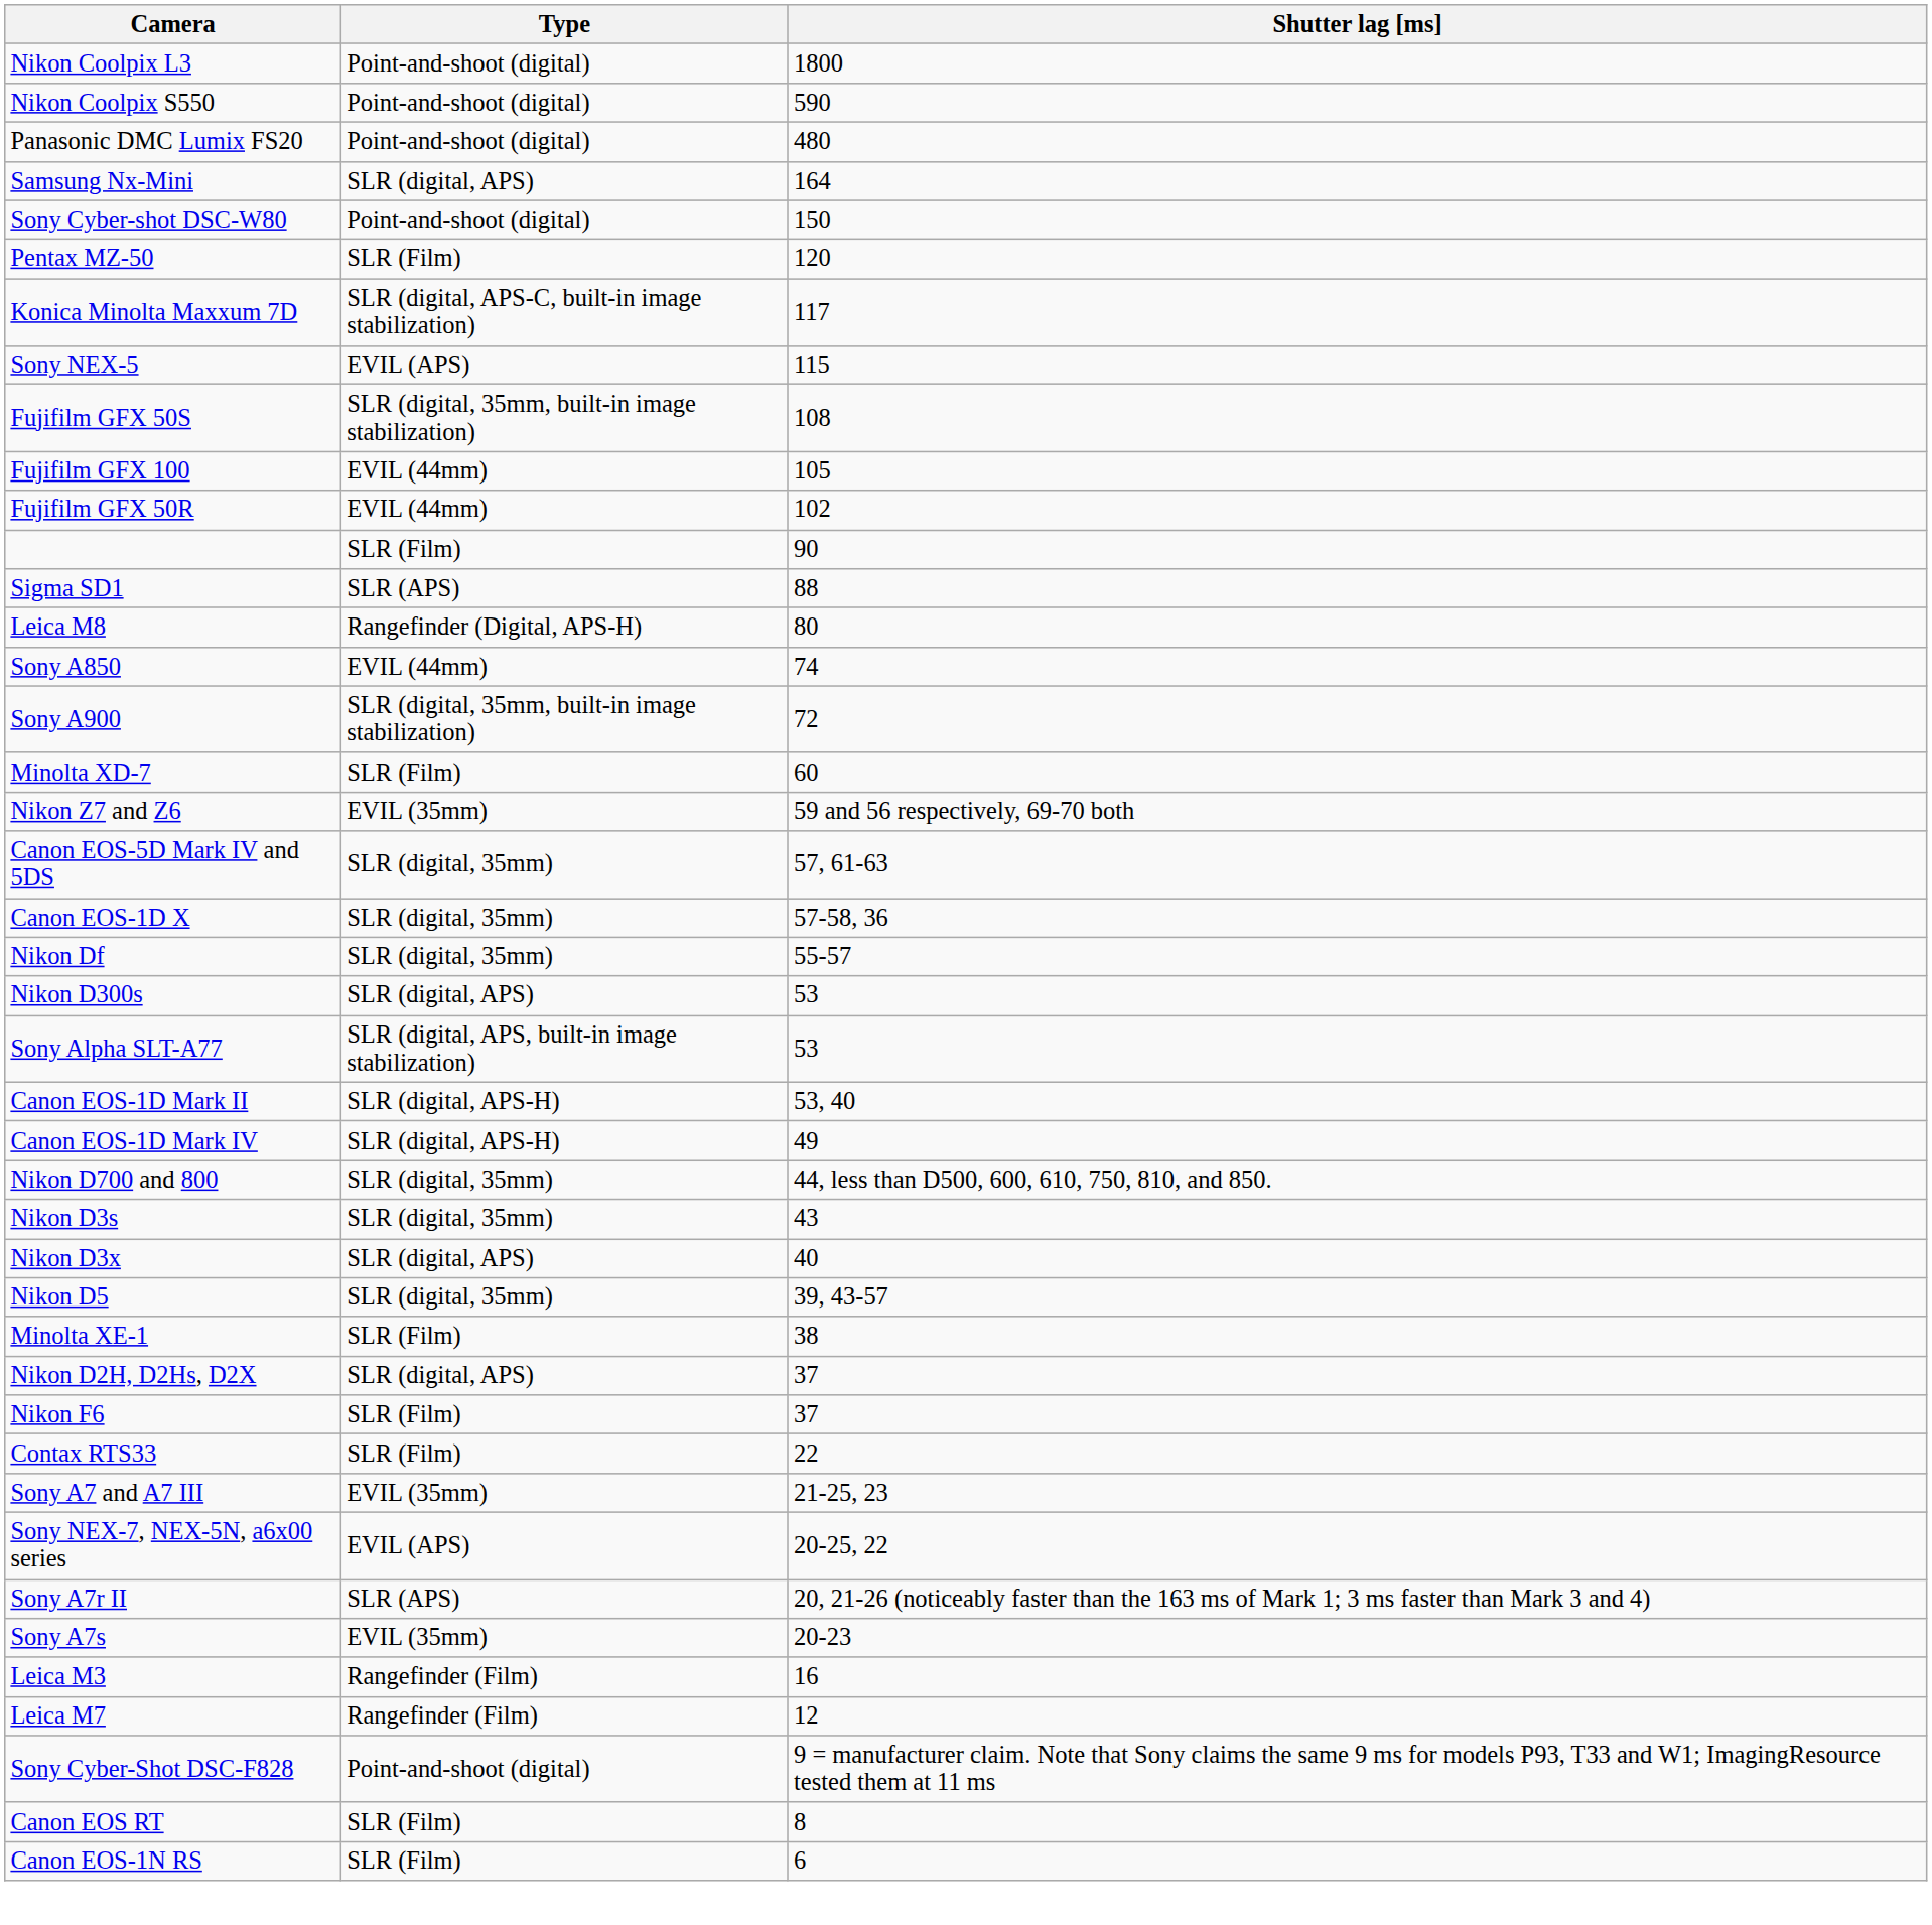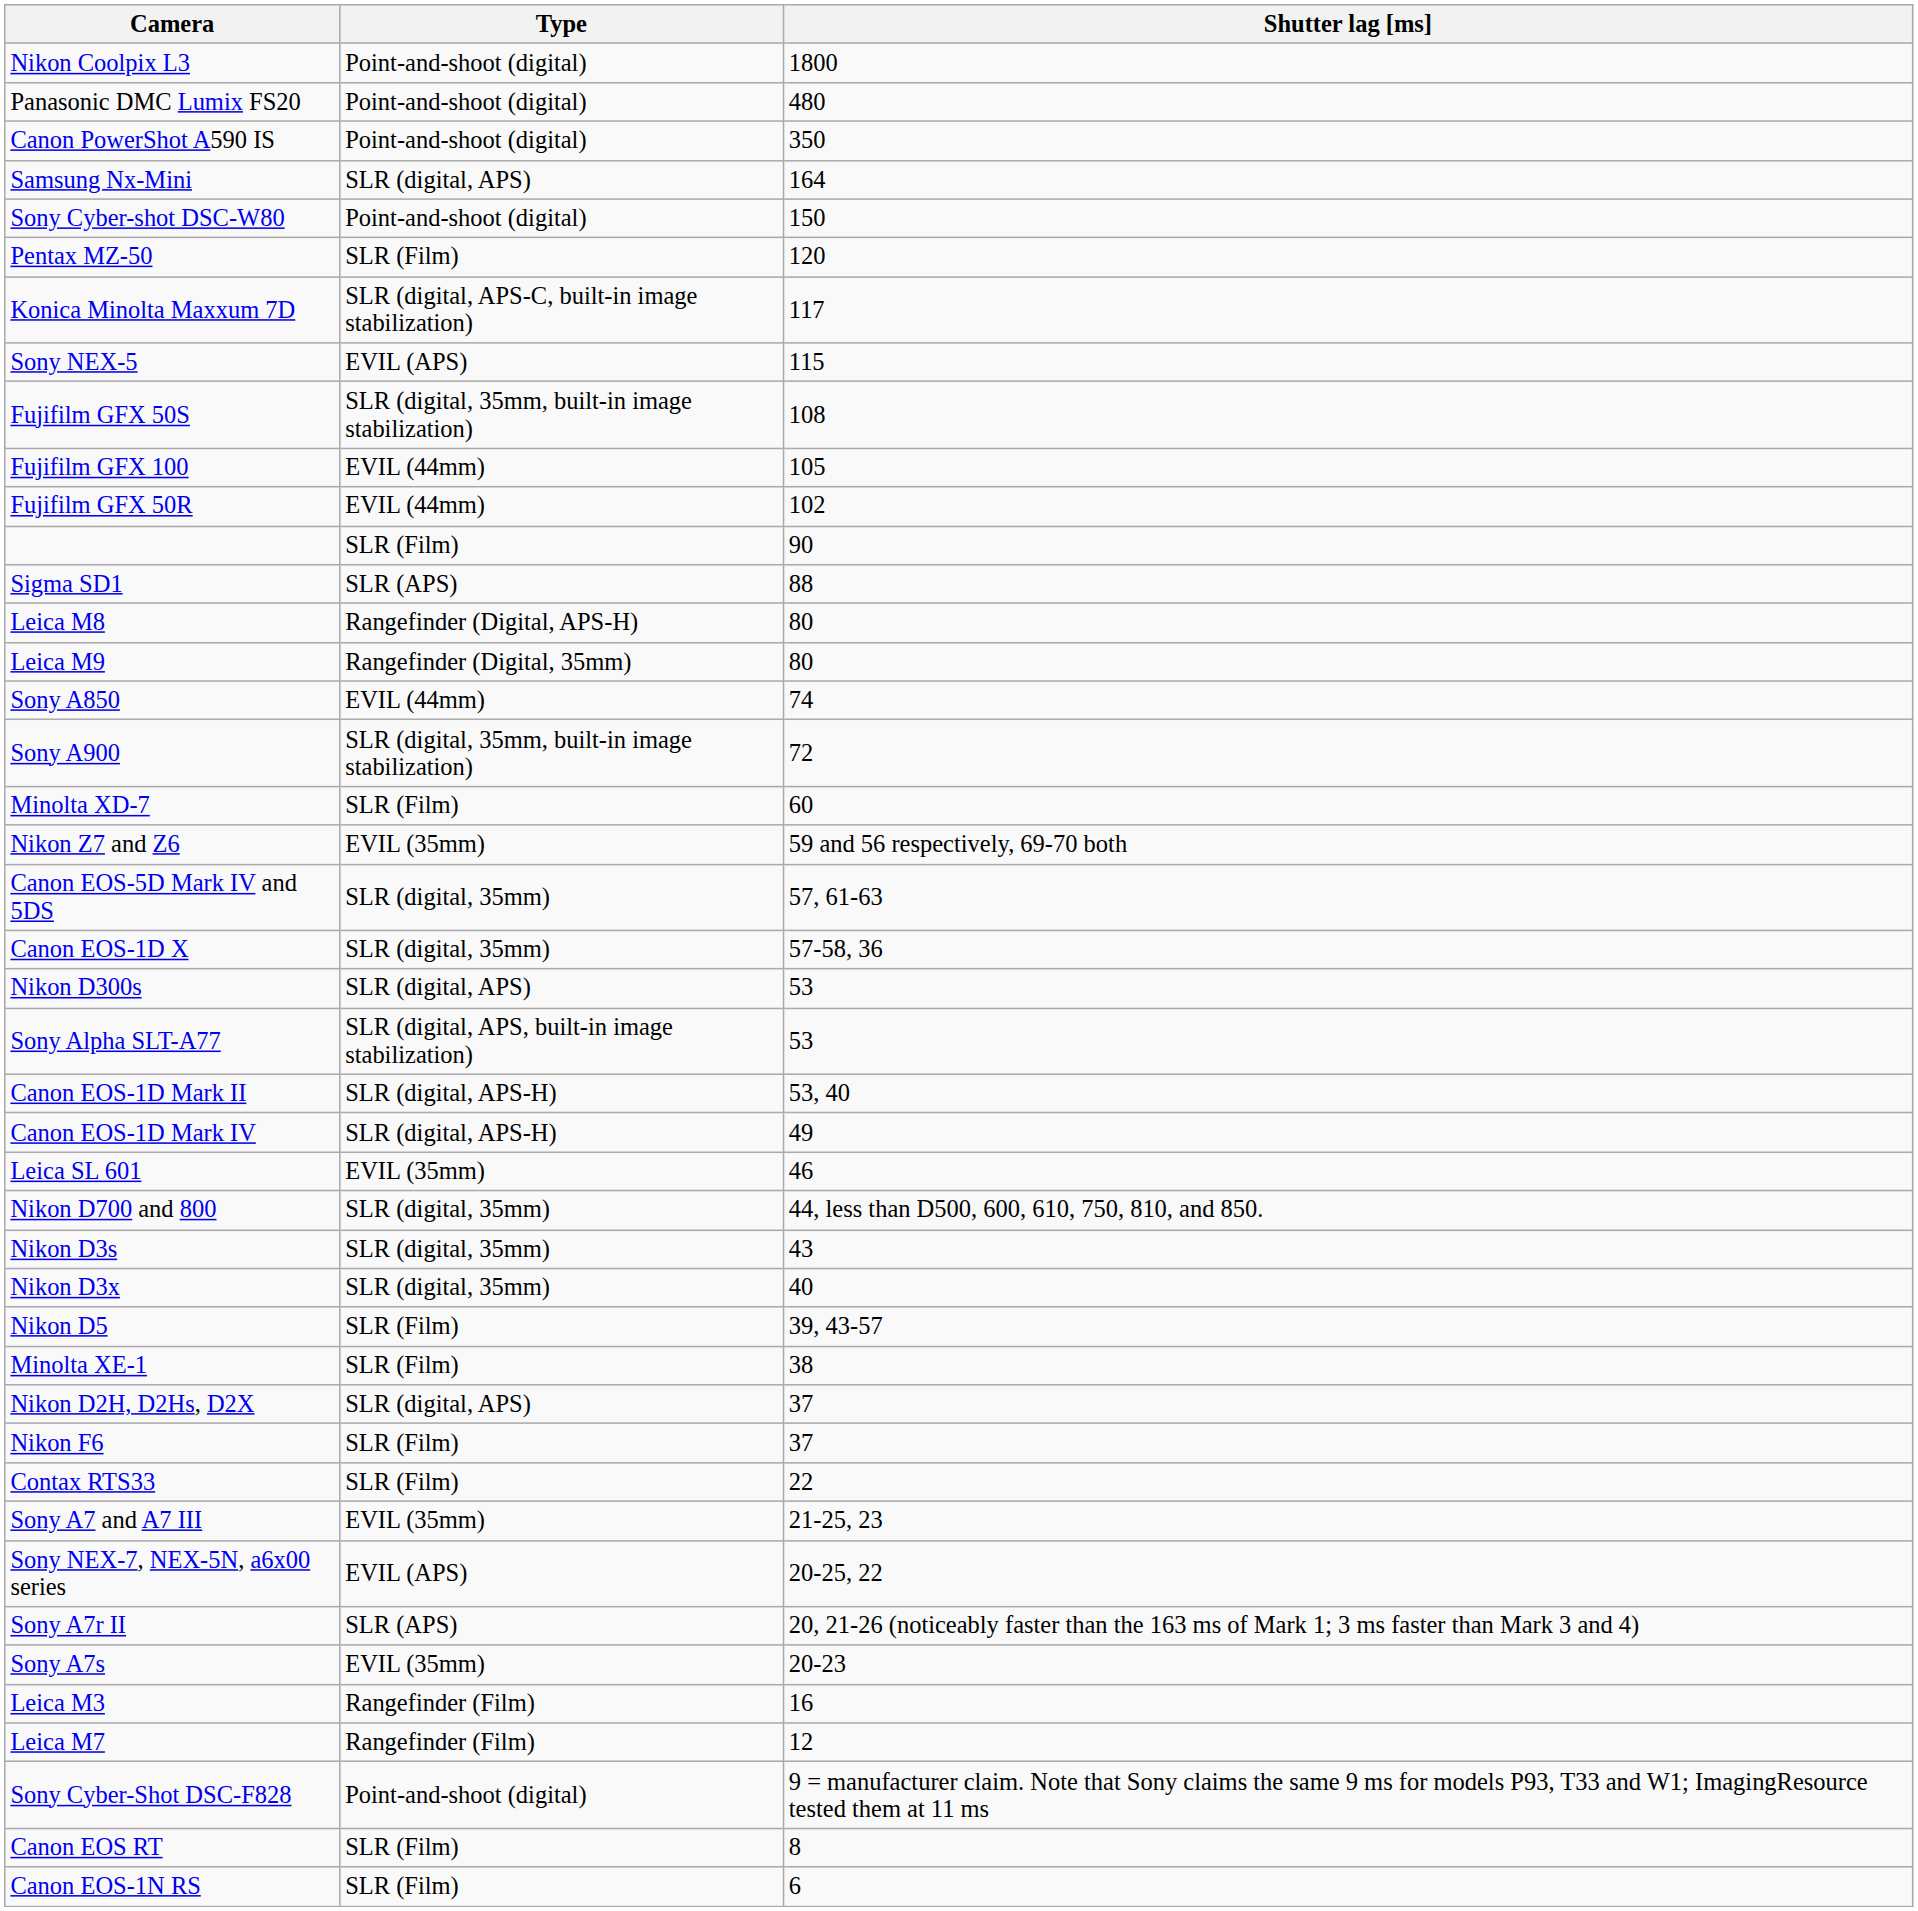 <table class="wikitable sortable" border="1">
 <tr>
 <th>Camera</th>
 <th>Type</th>
 <th>Shutter lag [ms]</th>
 </tr>
 <tr>
 <td><a href='#'>Nikon Coolpix L3</a></td>
 <td>Point-and-shoot (digital)</td>
 <td>1800</td>
 </tr>
 <tr>
-<td><a href='#'>Nikon Coolpix</a> S550</td>
-<td>Point-and-shoot (digital)</td>
-<td>590</td>
-</tr>
-<tr>
 <td>Panasonic DMC <a href='#'>Lumix</a> FS20</td>
 <td>Point-and-shoot (digital)</td>
 <td>480</td>
+</tr>
+<tr>
+<td><a href='#'>Canon PowerShot A</a>590 IS</td>
+<td>Point-and-shoot (digital)</td>
+<td>350</td>
 </tr>
 <tr>
 <td><a href='#'>Samsung Nx-Mini</a></td>
 <td>SLR (digital, APS)</td>
 <td>164</td>
 </tr>
 <tr>
 <td><a href='#'>Sony Cyber-shot DSC-W80</a></td>
 <td>Point-and-shoot (digital)</td>
 <td>150</td>
 </tr>
 <tr>
 <td><a href='#'>Pentax MZ-50</a></td>
 <td>SLR (Film)</td>
 <td>120</td>
 </tr>
 <tr>
 <td><a href='#'>Konica Minolta Maxxum 7D</a></td>
 <td>SLR (digital, APS-C, built-in image stabilization)</td>
 <td>117</td>
 </tr>
 <tr>
 <td><a href='#'>Sony NEX-5</a></td>
 <td>EVIL (APS)</td>
 <td>115</td>
 </tr>
 <tr>
 <td><a href='#'>Fujifilm GFX 50S</a></td>
 <td>SLR (digital, 35mm, built-in image stabilization)</td>
 <td>108</td>
 </tr>
 <tr>
 <td><a href='#'>Fujifilm GFX 100</a></td>
 <td>EVIL (44mm)</td>
 <td>105</td>
 </tr>
 <tr>
 <td><a href='#'>Fujifilm GFX 50R</a></td>
 <td>EVIL (44mm)</td>
 <td>102</td>
 </tr>
 <tr>
 <td></td>
 <td>SLR (Film)</td>
 <td>90</td>
 </tr>
 <tr>
 <td><a href='#'>Sigma SD1</a></td>
 <td>SLR (APS)</td>
 <td>88</td>
 </tr>
 <tr>
 <td><a href='#'>Leica M8</a></td>
 <td>Rangefinder (Digital, APS-H)</td>
 <td>80</td>
 </tr>
 <tr>
+<td><a href='#'>Leica M9</a></td>
+<td>Rangefinder (Digital, 35mm)</td>
+<td>80</td>
+</tr>
+<tr>
 <td><a href='#'>Sony A850</a></td>
 <td>EVIL (44mm)</td>
 <td>74</td>
 </tr>
 <tr>
 <td><a href='#'>Sony A900</a></td>
 <td>SLR (digital, 35mm, built-in image stabilization)</td>
 <td>72</td>
 </tr>
 <tr>
 <td><a href='#'>Minolta XD-7</a></td>
 <td>SLR (Film)</td>
 <td>60</td>
 </tr>
 <tr>
 <td><a href='#'>Nikon Z7</a> and <a href='#'>Z6</a></td>
 <td>EVIL (35mm)</td>
 <td>59 and 56 respectively, 69-70 both</td>
 </tr>
 <tr>
 <td><a href='#'>Canon EOS-5D Mark IV</a> and <a href='#'>5DS</a></td>
 <td>SLR (digital, 35mm)</td>
 <td>57, 61-63</td>
 </tr>
 <tr>
 <td><a href='#'>Canon EOS-1D X</a></td>
 <td>SLR (digital, 35mm)</td>
 <td>57-58, 36</td>
 </tr>
 <tr>
-<td><a href='#'>Nikon Df</a></td>
-<td>SLR (digital, 35mm)</td>
-<td>55-57</td>
-</tr>
-<tr>
 <td><a href='#'>Nikon D300s</a></td>
 <td>SLR (digital, APS)</td>
 <td>53</td>
 </tr>
 <tr>
 <td><a href='#'>Sony Alpha SLT-A77</a></td>
 <td>SLR (digital, APS, built-in image stabilization)</td>
 <td>53</td>
 </tr>
 <tr>
 <td><a href='#'>Canon EOS-1D Mark II</a></td>
 <td>SLR (digital, APS-H)</td>
 <td>53, 40</td>
 </tr>
 <tr>
 <td><a href='#'>Canon EOS-1D Mark IV</a></td>
 <td>SLR (digital, APS-H)</td>
 <td>49</td>
 </tr>
 <tr>
+<td><a href='#'>Leica SL  601</a></td>
+<td>EVIL (35mm)</td>
+<td>46</td>
+</tr>
+<tr>
 <td><a href='#'>Nikon D700</a> and <a href='#'>800</a></td>
 <td>SLR (digital, 35mm)</td>
 <td>44, less than D500, 600, 610, 750, 810, and 850.</td>
 </tr>
 <tr>
 <td><a href='#'>Nikon D3s</a></td>
 <td>SLR (digital, 35mm)</td>
 <td>43</td>
 </tr>
 <tr>
 <td><a href='#'>Nikon D3x</a></td>
-<td>SLR (digital, APS)</td>
+<td>SLR (digital, 35mm)</td>
 <td>40</td>
 </tr>
 <tr>
 <td><a href='#'>Nikon D5</a></td>
-<td>SLR (digital, 35mm)</td>
+<td>SLR (Film)</td>
 <td>39, 43-57</td>
 </tr>
 <tr>
 <td><a href='#'>Minolta XE-1</a></td>
 <td>SLR (Film)</td>
 <td>38</td>
 </tr>
 <tr>
 <td><a href='#'>Nikon D2H, D2Hs</a>, <a href='#'>D2X</a></td>
 <td>SLR (digital, APS)</td>
 <td>37</td>
 </tr>
 <tr>
 <td><a href='#'>Nikon F6</a></td>
 <td>SLR (Film)</td>
 <td>37</td>
 </tr>
 <tr>
 <td><a href='#'>Contax RTS33</a></td>
 <td>SLR (Film)</td>
 <td>22</td>
 </tr>
 <tr>
 <td><a href='#'>Sony A7</a> and <a href='#'>A7 III</a></td>
 <td>EVIL (35mm)</td>
 <td>21-25, 23</td>
 </tr>
 <tr>
 <td><a href='#'>Sony NEX-7</a>, <a href='#'>NEX-5N</a>, <a href='#'>a6x00</a> series</td>
 <td>EVIL (APS)</td>
 <td>20-25, 22</td>
 </tr>
 <tr>
 <td><a href='#'>Sony A7r II</a></td>
 <td>SLR (APS)</td>
 <td>20, 21-26 (noticeably faster than the 163 ms of Mark 1; 3 ms faster than Mark 3 and 4)</td>
 </tr>
 <tr>
 <td><a href='#'>Sony A7s</a></td>
 <td>EVIL (35mm)</td>
 <td>20-23</td>
 </tr>
 <tr>
 <td><a href='#'>Leica M3</a></td>
 <td>Rangefinder (Film)</td>
 <td>16</td>
 </tr>
 <tr>
 <td><a href='#'>Leica M7</a></td>
 <td>Rangefinder (Film)</td>
 <td>12</td>
 </tr>
 <tr>
 <td><a href='#'>Sony Cyber-Shot DSC-F828</a></td>
 <td>Point-and-shoot (digital)</td>
 <td>9 = manufacturer claim. Note that Sony claims the same 9 ms for models P93, T33 and W1; ImagingResource tested them at 11 ms</td>
 </tr>
 <tr>
 <td><a href='#'>Canon EOS RT</a></td>
 <td>SLR (Film)</td>
 <td>8</td>
 </tr>
 <tr>
 <td><a href='#'>Canon EOS-1N RS</a></td>
 <td>SLR (Film)</td>
 <td>6</td>
 </tr>
 </table>
